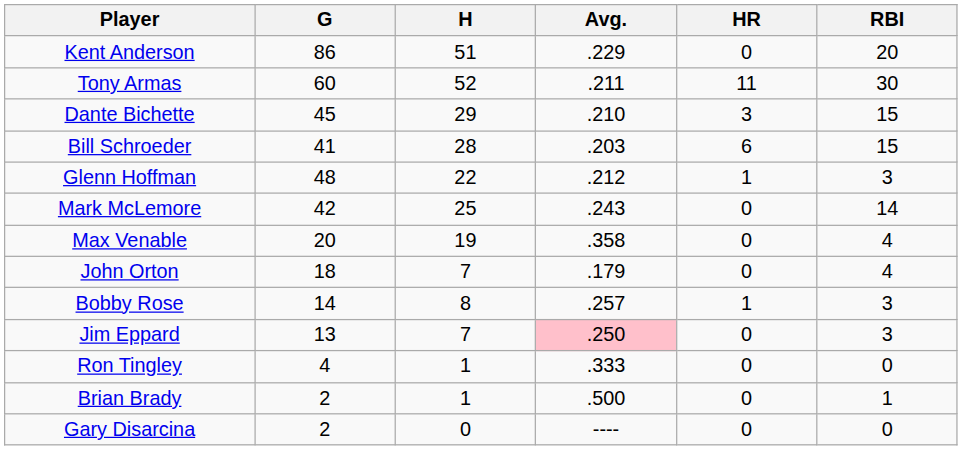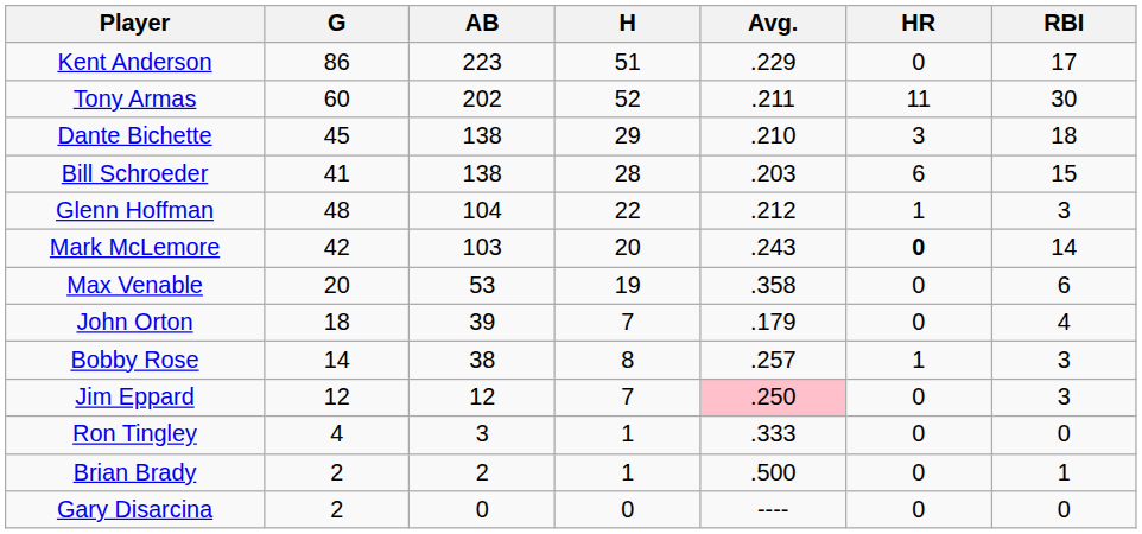 <table class="wikitable sortable">
 <tr>
 <th bgcolor="#DDDDFF" width="16%">Player</th>
 <th bgcolor="#DDDDFF" width="9%">G</th>
+<th bgcolor="#DDDDFF" width="9%">AB</th>
 <th bgcolor="#DDDDFF" width="9%">H</th>
 <th bgcolor="#DDDDFF" width="9%">Avg.</th>
 <th bgcolor="#DDDDFF" width="9%">HR</th>
 <th bgcolor="#DDDDFF" width="9%">RBI</th>
 </tr>
 <tr align="center">
 <td><a href='#'>Kent Anderson</a></td>
 <td>86</td>
+<td>223</td>
 <td>51</td>
 <td>.229</td>
 <td>0</td>
-<td>20</td>
+<td>17</td>
 </tr>
 <tr align="center">
 <td><a href='#'>Tony Armas</a></td>
 <td>60</td>
+<td>202</td>
 <td>52</td>
 <td>.211</td>
 <td>11</td>
 <td>30</td>
 </tr>
 <tr align="center">
 <td><a href='#'>Dante Bichette</a></td>
 <td>45</td>
+<td>138</td>
 <td>29</td>
 <td>.210</td>
 <td>3</td>
-<td>15</td>
+<td>18</td>
 </tr>
 <tr align="center">
 <td><a href='#'>Bill Schroeder</a></td>
 <td>41</td>
+<td>138</td>
 <td>28</td>
 <td>.203</td>
 <td>6</td>
 <td>15</td>
 </tr>
 <tr align="center">
 <td><a href='#'>Glenn Hoffman</a></td>
 <td>48</td>
+<td>104</td>
 <td>22</td>
 <td>.212</td>
 <td>1</td>
 <td>3</td>
 </tr>
 <tr align="center">
 <td><a href='#'>Mark McLemore</a></td>
 <td>42</td>
-<td>25</td>
+<td>103</td>
+<td>20</td>
 <td>.243</td>
-<td>0</td>
+<td><strong>0</strong></td>
 <td>14</td>
 </tr>
 <tr align="center">
 <td><a href='#'>Max Venable</a></td>
 <td>20</td>
+<td>53</td>
 <td>19</td>
 <td>.358</td>
 <td>0</td>
-<td>4</td>
+<td>6</td>
 </tr>
 <tr align="center">
 <td><a href='#'>John Orton</a></td>
 <td>18</td>
+<td>39</td>
 <td>7</td>
 <td>.179</td>
 <td>0</td>
 <td>4</td>
 </tr>
 <tr align="center">
 <td><a href='#'>Bobby Rose</a></td>
 <td>14</td>
+<td>38</td>
 <td>8</td>
 <td>.257</td>
 <td>1</td>
 <td>3</td>
 </tr>
 <tr align="center">
 <td><a href='#'>Jim Eppard</a></td>
-<td>13</td>
+<td>12</td>
+<td>12</td>
 <td>7</td>
 <td style="background: pink;">.250</td>
 <td>0</td>
 <td>3</td>
 </tr>
 <tr align="center">
 <td><a href='#'>Ron Tingley</a></td>
 <td>4</td>
+<td>3</td>
 <td>1</td>
 <td>.333</td>
 <td>0</td>
 <td>0</td>
 </tr>
 <tr align="center">
 <td><a href='#'>Brian Brady</a></td>
+<td>2</td>
 <td>2</td>
 <td>1</td>
 <td>.500</td>
 <td>0</td>
 <td>1</td>
 </tr>
 <tr align="center">
 <td><a href='#'>Gary Disarcina</a></td>
 <td>2</td>
 <td>0</td>
+<td>0</td>
 <td>----</td>
 <td>0</td>
 <td>0</td>
 </tr>
 </table>
